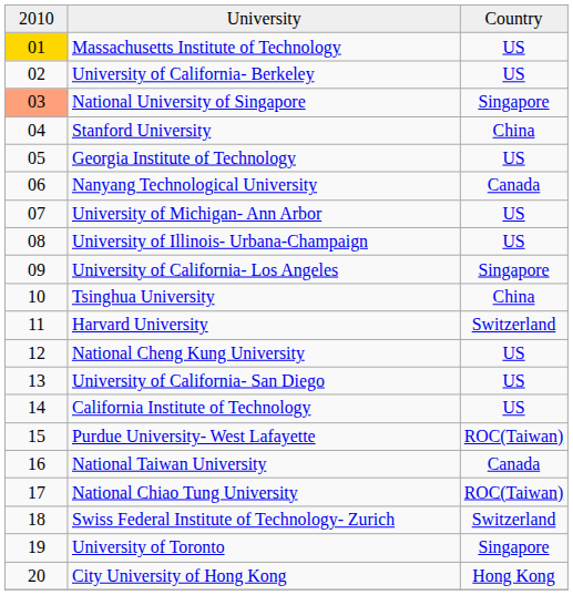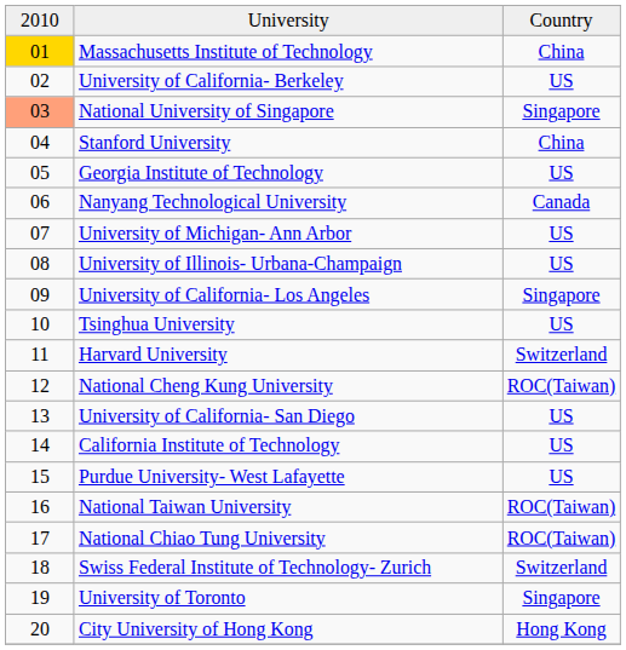 <table class="wikitable sortable">
 <tr bgColor="#efefef">
 <td width="50" align="center">2010</td>
 <td width="350" align="center">University</td>
 <td width="80" align="center">Country</td>
 </tr>
 <tr>
 <td width="50" align="center" style="background: gold;">01</td>
 <td width="350" align="left"><a href='#'>Massachusetts Institute of Technology</a></td>
-<td width="80" align="center"><a href='#'>US</a></td>
+<td width="80" align="center"><a href='#'>China</a></td>
 </tr>
 <tr>
 <td width="50" align="center">02</td>
 <td width="350" align="left"><a href='#'>University of California- Berkeley</a></td>
 <td width="80" align="center"><a href='#'>US</a></td>
 </tr>
 <tr>
 <td width="50" align="center" style="background: lightsalmon;">03</td>
 <td width="350" align="left"><a href='#'>National University of Singapore</a></td>
 <td width="80" align="center"><a href='#'>Singapore</a></td>
 </tr>
 <tr>
 <td width="50" align="center">04</td>
 <td width="350" align="left"><a href='#'>Stanford University</a></td>
 <td width="80" align="center"><a href='#'>China</a></td>
 </tr>
 <tr>
 <td width="50" align="center">05</td>
 <td width="350" align="left"><a href='#'>Georgia Institute of Technology</a></td>
 <td width="80" align="center"><a href='#'>US</a></td>
 </tr>
 <tr>
 <td width="50" align="center">06</td>
 <td width="350" align="left"><a href='#'>Nanyang Technological University</a></td>
 <td width="80" align="center"><a href='#'>Canada</a></td>
 </tr>
 <tr>
 <td width="50" align="center">07</td>
 <td width="350" align="left"><a href='#'>University of Michigan- Ann Arbor</a></td>
 <td width="80" align="center"><a href='#'>US</a></td>
 </tr>
 <tr>
 <td width="50" align="center">08</td>
 <td width="350" align="left"><a href='#'>University of Illinois- Urbana-Champaign</a></td>
 <td width="80" align="center"><a href='#'>US</a></td>
 </tr>
 <tr>
 <td width="50" align="center">09</td>
 <td width="350" align="left"><a href='#'>University of California- Los Angeles</a></td>
 <td width="80" align="center"><a href='#'>Singapore</a></td>
 </tr>
 <tr>
 <td width="50" align="center">10</td>
 <td width="350" align="left"><a href='#'>Tsinghua University</a></td>
-<td width="80" align="center"><a href='#'>China</a></td>
+<td width="80" align="center"><a href='#'>US</a></td>
 </tr>
 <tr>
 <td width="50" align="center">11</td>
 <td width="350" align="left"><a href='#'>Harvard University</a></td>
 <td width="80" align="center"><a href='#'>Switzerland</a></td>
 </tr>
 <tr>
 <td width="50" align="center">12</td>
 <td width="350" align="left"><a href='#'>National Cheng Kung University</a></td>
-<td width="80" align="center"><a href='#'>US</a></td>
+<td width="80" align="center"><a href='#'>ROC(Taiwan)</a></td>
 </tr>
 <tr>
 <td width="50" align="center">13</td>
 <td width="350" align="left"><a href='#'>University of California- San Diego</a></td>
 <td width="80" align="center"><a href='#'>US</a></td>
 </tr>
 <tr>
 <td width="50" align="center">14</td>
 <td width="350" align="left"><a href='#'>California Institute of Technology</a></td>
 <td width="80" align="center"><a href='#'>US</a></td>
 </tr>
 <tr>
 <td width="50" align="center">15</td>
 <td width="350" align="left"><a href='#'>Purdue University- West Lafayette</a></td>
-<td width="80" align="center"><a href='#'>ROC(Taiwan)</a></td>
+<td width="80" align="center"><a href='#'>US</a></td>
 </tr>
 <tr>
 <td width="50" align="center">16</td>
 <td width="350" align="left"><a href='#'>National Taiwan University</a></td>
-<td width="80" align="center"><a href='#'>Canada</a></td>
+<td width="80" align="center"><a href='#'>ROC(Taiwan)</a></td>
 </tr>
 <tr>
 <td width="50" align="center">17</td>
 <td width="350" align="left"><a href='#'>National Chiao Tung University</a></td>
 <td width="80" align="center"><a href='#'>ROC(Taiwan)</a></td>
 </tr>
 <tr>
 <td width="50" align="center">18</td>
 <td width="350" align="left"><a href='#'>Swiss Federal Institute of Technology- Zurich</a></td>
 <td width="80" align="center"><a href='#'>Switzerland</a></td>
 </tr>
 <tr>
 <td width="50" align="center">19</td>
 <td width="350" align="left"><a href='#'>University of Toronto</a></td>
 <td width="80" align="center"><a href='#'>Singapore</a></td>
 </tr>
 <tr>
 <td width="50" align="center">20</td>
 <td width="350" align="left"><a href='#'>City University of Hong Kong</a></td>
 <td width="80" align="center"><a href='#'>Hong Kong</a></td>
 </tr>
 <tr>
 </tr>
 </table>
